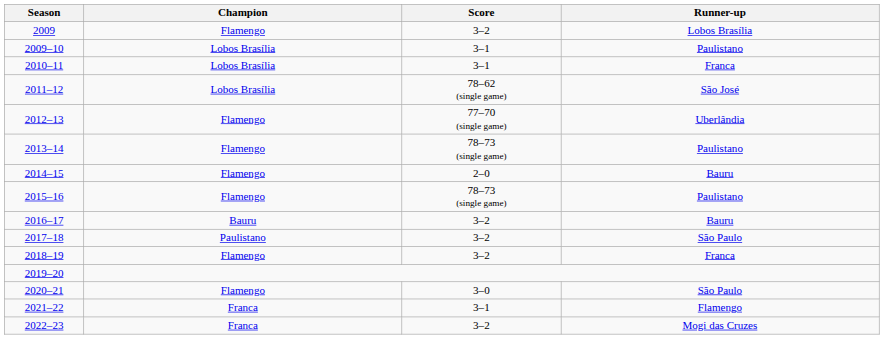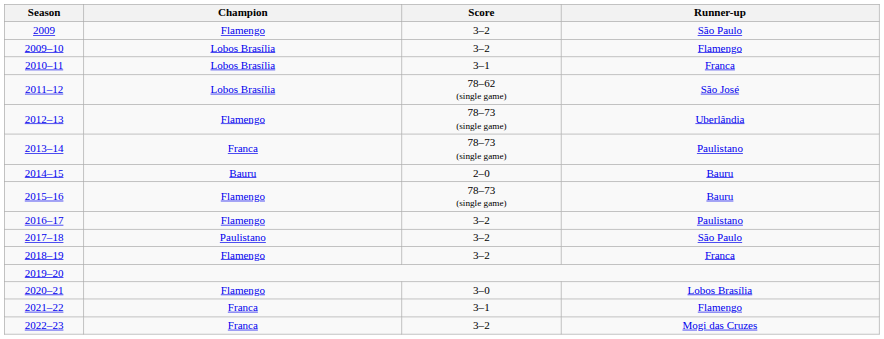 <table class="wikitable" style="text-align: center;">
 <tr>
 <th width=5%>Season</th>
 <th width=20%>Champion</th>
 <th width=10%>Score</th>
 <th width=20%>Runner-up</th>
 </tr>
 <tr>
 <td><a href='#'>2009</a></td>
 <td> <a href='#'>Flamengo</a></td>
 <td>3–2</td>
-<td> <a href='#'>Lobos Brasília</a></td>
+<td> <a href='#'>São Paulo</a></td>
 </tr>
 <tr>
 <td><a href='#'>2009–10</a></td>
 <td> <a href='#'>Lobos Brasília</a></td>
-<td>3–1</td>
-<td> <a href='#'>Paulistano</a></td>
+<td>3–2</td>
+<td> <a href='#'>Flamengo</a></td>
 </tr>
 <tr>
 <td><a href='#'>2010–11</a></td>
 <td> <a href='#'>Lobos Brasília</a></td>
 <td>3–1</td>
 <td> <a href='#'>Franca</a></td>
 </tr>
 <tr>
 <td><a href='#'>2011–12</a></td>
 <td> <a href='#'>Lobos Brasília</a></td>
 <td>78–62<br><small>(single game)</small></td>
 <td> <a href='#'>São José</a></td>
 </tr>
 <tr>
 <td><a href='#'>2012–13</a></td>
 <td> <a href='#'>Flamengo</a></td>
-<td>77–70<br><small>(single game)</small></td>
+<td>78–73<br><small>(single game)</small></td>
 <td> <a href='#'>Uberlândia</a></td>
 </tr>
 <tr>
 <td><a href='#'>2013–14</a></td>
-<td> <a href='#'>Flamengo</a></td>
+<td> <a href='#'>Franca</a></td>
 <td>78–73<br><small>(single game)</small></td>
 <td> <a href='#'>Paulistano</a></td>
 </tr>
 <tr>
 <td><a href='#'>2014–15</a></td>
-<td> <a href='#'>Flamengo</a></td>
+<td> <a href='#'>Bauru</a></td>
 <td>2–0</td>
 <td> <a href='#'>Bauru</a></td>
 </tr>
 <tr>
 <td><a href='#'>2015–16</a></td>
 <td> <a href='#'>Flamengo</a></td>
 <td>78–73<br><small>(single game)</small></td>
-<td> <a href='#'>Paulistano</a></td>
+<td> <a href='#'>Bauru</a></td>
 </tr>
 <tr>
 <td><a href='#'>2016–17</a></td>
-<td> <a href='#'>Bauru</a></td>
+<td> <a href='#'>Flamengo</a></td>
 <td>3–2</td>
-<td> <a href='#'>Bauru</a></td>
+<td> <a href='#'>Paulistano</a></td>
 </tr>
 <tr>
 <td><a href='#'>2017–18</a></td>
 <td> <a href='#'>Paulistano</a></td>
 <td>3–2</td>
 <td> <a href='#'>São Paulo</a></td>
 </tr>
 <tr>
 <td><a href='#'>2018–19</a></td>
 <td> <a href='#'>Flamengo</a></td>
 <td>3–2</td>
 <td> <a href='#'>Franca</a></td>
 </tr>
 <tr>
 <td><a href='#'>2019–20</a></td>
 <td colspan=3></td>
 </tr>
 <tr>
 <td><a href='#'>2020–21</a></td>
 <td> <a href='#'>Flamengo</a></td>
 <td>3–0</td>
-<td> <a href='#'>São Paulo</a></td>
+<td> <a href='#'>Lobos Brasília</a></td>
 </tr>
 <tr>
 <td><a href='#'>2021–22</a></td>
 <td> <a href='#'>Franca</a></td>
 <td>3–1</td>
 <td> <a href='#'>Flamengo</a></td>
 </tr>
 <tr>
 <td><a href='#'>2022–23</a></td>
 <td> <a href='#'>Franca</a></td>
 <td>3–2</td>
 <td> <a href='#'>Mogi das Cruzes</a></td>
 </tr>
 </table>
